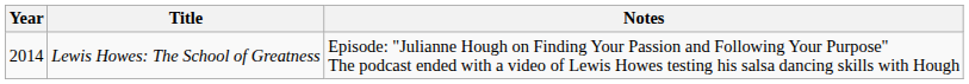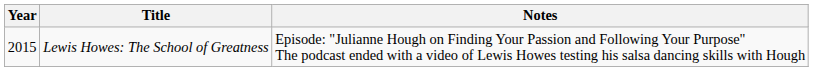 <table class="wikitable sortable plainrowheaders">
 <tr>
 <th scope="col">Year</th>
 <th scope="col">Title</th>
 <th scope="col" class="unsortable">Notes</th>
 </tr>
 <tr>
-<td>2014</td>
+<td>2015</td>
 <td><em>Lewis Howes: The School of Greatness</em></td>
 <td>Episode: "Julianne Hough on Finding Your Passion and Following Your Purpose" <br> The podcast ended with a video of Lewis Howes testing his salsa dancing skills with Hough</td>
 </tr>
 </table>
